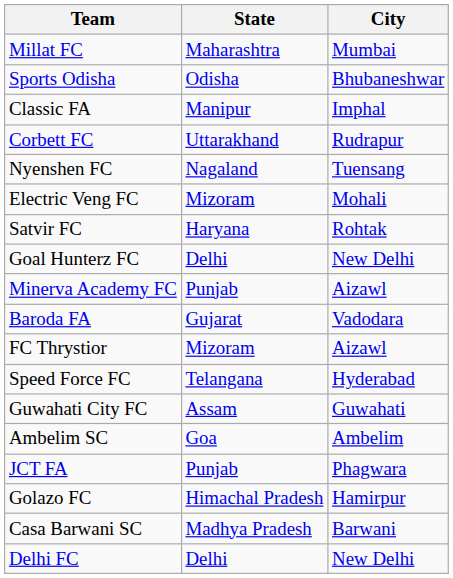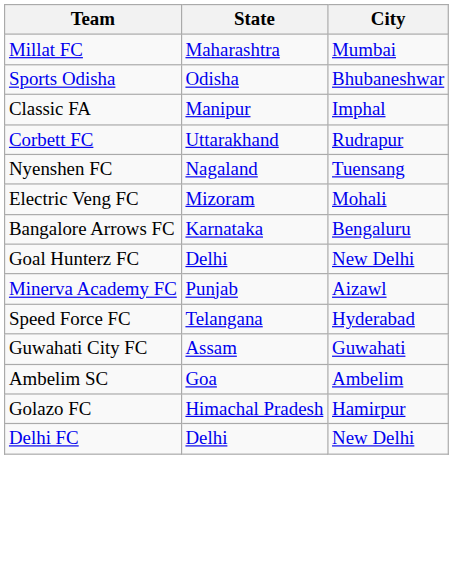 <table class="wikitable sortable">
 <tr>
 <th>Team</th>
 <th>State</th>
 <th>City</th>
 </tr>
 <tr>
 <td><a href='#'>Millat FC</a></td>
 <td><a href='#'>Maharashtra</a></td>
 <td><a href='#'>Mumbai</a></td>
 </tr>
 <tr>
 <td><a href='#'>Sports Odisha</a></td>
 <td><a href='#'>Odisha</a></td>
 <td><a href='#'>Bhubaneshwar</a></td>
 </tr>
 <tr>
 <td>Classic FA</td>
 <td><a href='#'>Manipur</a></td>
 <td><a href='#'>Imphal</a></td>
 </tr>
 <tr>
 <td><a href='#'>Corbett FC</a></td>
 <td><a href='#'>Uttarakhand</a></td>
 <td><a href='#'>Rudrapur</a></td>
 </tr>
 <tr>
 <td>Nyenshen FC</td>
 <td><a href='#'>Nagaland</a></td>
 <td><a href='#'>Tuensang</a></td>
 </tr>
 <tr>
 <td>Electric Veng FC</td>
 <td><a href='#'>Mizoram</a></td>
 <td><a href='#'>Mohali</a></td>
 </tr>
 <tr>
-<td>Satvir FC</td>
-<td><a href='#'>Haryana</a></td>
-<td><a href='#'>Rohtak</a></td>
+<td>Bangalore Arrows FC</td>
+<td><a href='#'>Karnataka</a></td>
+<td><a href='#'>Bengaluru</a></td>
 </tr>
 <tr>
 <td>Goal Hunterz FC</td>
 <td><a href='#'>Delhi</a></td>
 <td><a href='#'>New Delhi</a></td>
 </tr>
 <tr>
 <td><a href='#'>Minerva Academy FC</a></td>
 <td><a href='#'>Punjab</a></td>
-<td><a href='#'>Aizawl</a></td>
-</tr>
-<tr>
-<td><a href='#'>Baroda FA</a></td>
-<td><a href='#'>Gujarat</a></td>
-<td><a href='#'>Vadodara</a></td>
-</tr>
-<tr>
-<td>FC Thrystior</td>
-<td><a href='#'>Mizoram</a></td>
 <td><a href='#'>Aizawl</a></td>
 </tr>
 <tr>
 <td>Speed Force FC</td>
 <td><a href='#'>Telangana</a></td>
 <td><a href='#'>Hyderabad</a></td>
 </tr>
 <tr>
 <td>Guwahati City FC</td>
 <td><a href='#'>Assam</a></td>
 <td><a href='#'>Guwahati</a></td>
 </tr>
 <tr>
 <td>Ambelim SC</td>
 <td><a href='#'>Goa</a></td>
 <td><a href='#'>Ambelim</a></td>
 </tr>
 <tr>
-<td><a href='#'>JCT FA</a></td>
-<td><a href='#'>Punjab</a></td>
-<td><a href='#'>Phagwara</a></td>
-</tr>
-<tr>
 <td>Golazo FC</td>
 <td><a href='#'>Himachal Pradesh</a></td>
 <td><a href='#'>Hamirpur</a></td>
-</tr>
-<tr>
-<td>Casa Barwani SC</td>
-<td><a href='#'>Madhya Pradesh</a></td>
-<td><a href='#'>Barwani</a></td>
 </tr>
 <tr>
 <td><a href='#'>Delhi FC</a></td>
 <td><a href='#'>Delhi</a></td>
 <td><a href='#'>New Delhi</a></td>
 </tr>
 </table>
